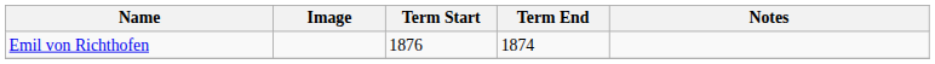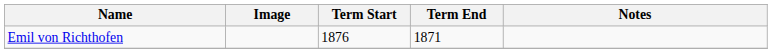 <table class="wikitable">
 <tr class="hintergrundfarbe5">
 <th width="250">Name</th>
 <th width="100">Image</th>
 <th width="100">Term Start</th>
 <th width="100">Term End</th>
 <th width="300">Notes</th>
 </tr>
 <tr>
 <td><a href='#'>Emil von Richthofen</a></td>
 <td></td>
 <td>1876</td>
-<td>1874</td>
+<td>1871</td>
 <td></td>
 </tr>
 <tr>
 </tr>
 </table>
